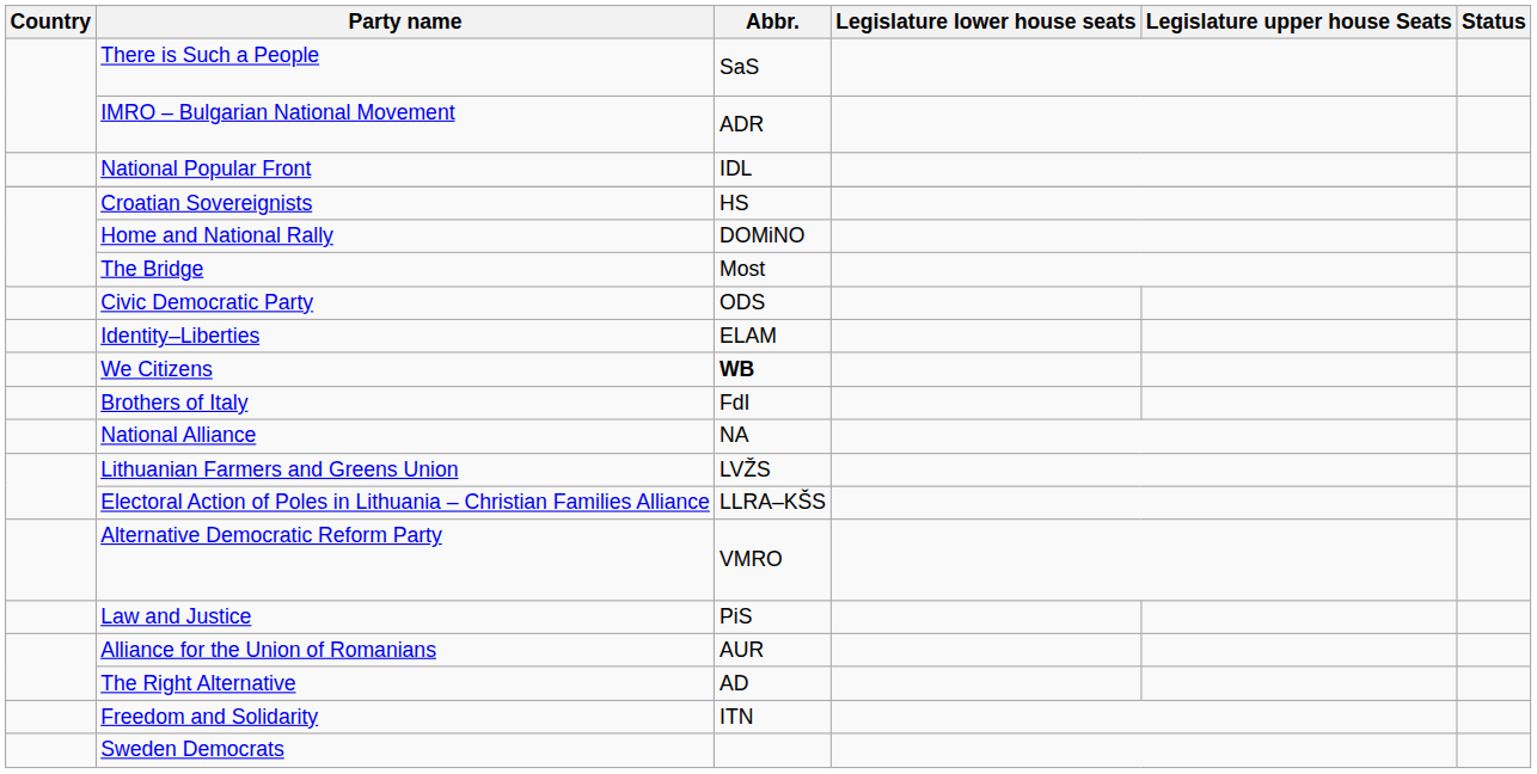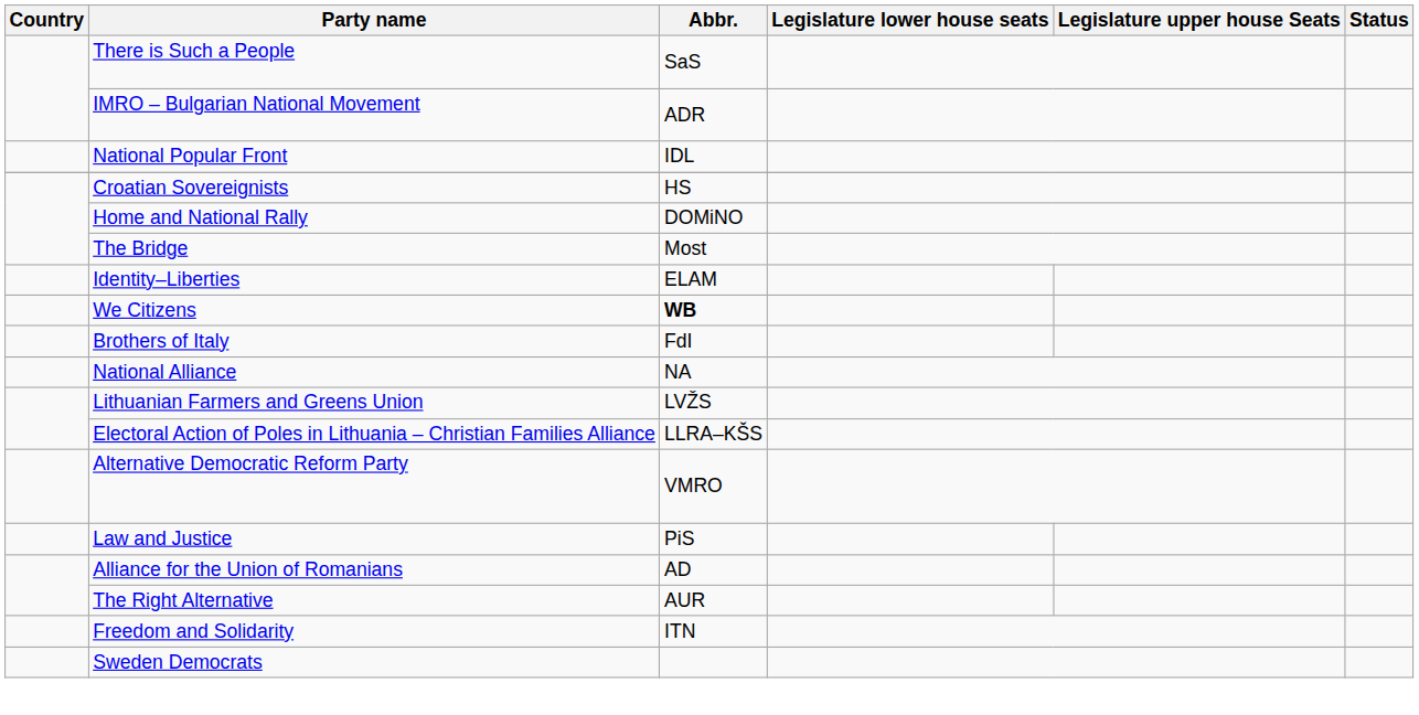 <table class="wikitable sortable">
 <tr>
 <th align="left">Country</th>
 <th align="left">Party name</th>
 <th>Abbr.</th>
 <th>Legislature lower house seats</th>
 <th>Legislature upper house Seats</th>
 <th>Status</th>
 </tr>
 <tr>
 <td rowspan="2"></td>
 <td><a href='#'>There is Such a People</a><br><br></td>
 <td>SaS</td>
 <td colspan="2"></td>
 <td></td>
 </tr>
 <tr>
 <td><a href='#'>IMRO – Bulgarian National Movement</a><br><br></td>
 <td>ADR</td>
 <td colspan="2"></td>
 <td></td>
 </tr>
 <tr>
 <td></td>
 <td><a href='#'>National Popular Front</a><br></td>
 <td>IDL</td>
 <td colspan="2"></td>
 <td></td>
 </tr>
 <tr>
 </tr>
 <tr>
 <td rowspan="3"></td>
 <td><a href='#'>Croatian Sovereignists</a><br></td>
 <td>HS</td>
 <td colspan="2"></td>
 <td></td>
 </tr>
 <tr>
 <td><a href='#'>Home and National Rally</a><br></td>
 <td>DOMiNO</td>
 <td colspan="2"></td>
 <td></td>
 </tr>
 <tr>
 <td><a href='#'>The Bridge</a><br></td>
 <td>Most</td>
 <td colspan="2"></td>
-<td></td>
-</tr>
-<tr>
-<td></td>
-<td><a href='#'>Civic Democratic Party</a><br></td>
-<td>ODS</td>
-<td></td>
-<td></td>
 <td></td>
 </tr>
 <tr>
 <td></td>
 <td><a href='#'>Identity–Liberties</a><br></td>
 <td>ELAM</td>
 <td></td>
 <td></td>
 <td></td>
 </tr>
 <tr>
 <td></td>
 <td><a href='#'>We Citizens</a><br></td>
 <td><strong>WB</strong></td>
 <td></td>
 <td></td>
 <td></td>
 </tr>
 <tr>
 <td></td>
 <td><a href='#'>Brothers of Italy</a><br></td>
 <td>FdI</td>
 <td></td>
 <td></td>
 <td></td>
 </tr>
 <tr>
 <td></td>
 <td><a href='#'>National Alliance</a><br></td>
 <td>NA</td>
 <td colspan="2"></td>
 <td></td>
 </tr>
 <tr>
 <td rowspan="2"></td>
 <td><a href='#'>Lithuanian Farmers and Greens Union</a><br></td>
 <td>LVŽS</td>
 <td colspan="2"></td>
 <td></td>
 </tr>
 <tr>
 <td><a href='#'>Electoral Action of Poles in Lithuania – Christian Families Alliance</a><br></td>
 <td>LLRA–KŠS</td>
 <td colspan="2"></td>
 <td></td>
 </tr>
 <tr>
 <td></td>
 <td><a href='#'>Alternative Democratic Reform Party</a><br><br><br></td>
 <td>VMRO</td>
 <td colspan="2"></td>
 <td></td>
 </tr>
 <tr>
 <td></td>
 <td><a href='#'>Law and Justice</a><br></td>
 <td>PiS</td>
 <td></td>
 <td></td>
 <td></td>
 </tr>
 <tr>
 <td rowspan="2"></td>
 <td><a href='#'>Alliance for the Union of Romanians</a><br></td>
-<td>AUR</td>
+<td>AD</td>
 <td></td>
 <td></td>
 <td></td>
 </tr>
 <tr>
 <td><a href='#'>The Right Alternative</a><br></td>
-<td>AD</td>
+<td>AUR</td>
 <td></td>
 <td></td>
 <td></td>
 </tr>
 <tr>
 <td></td>
 <td><a href='#'>Freedom and Solidarity</a><br></td>
 <td>ITN</td>
 <td colspan="2"></td>
 <td></td>
 </tr>
 <tr>
 <td></td>
 <td><a href='#'>Sweden Democrats</a><br></td>
 <td></td>
 <td colspan="2"></td>
 <td></td>
 </tr>
 </table>
